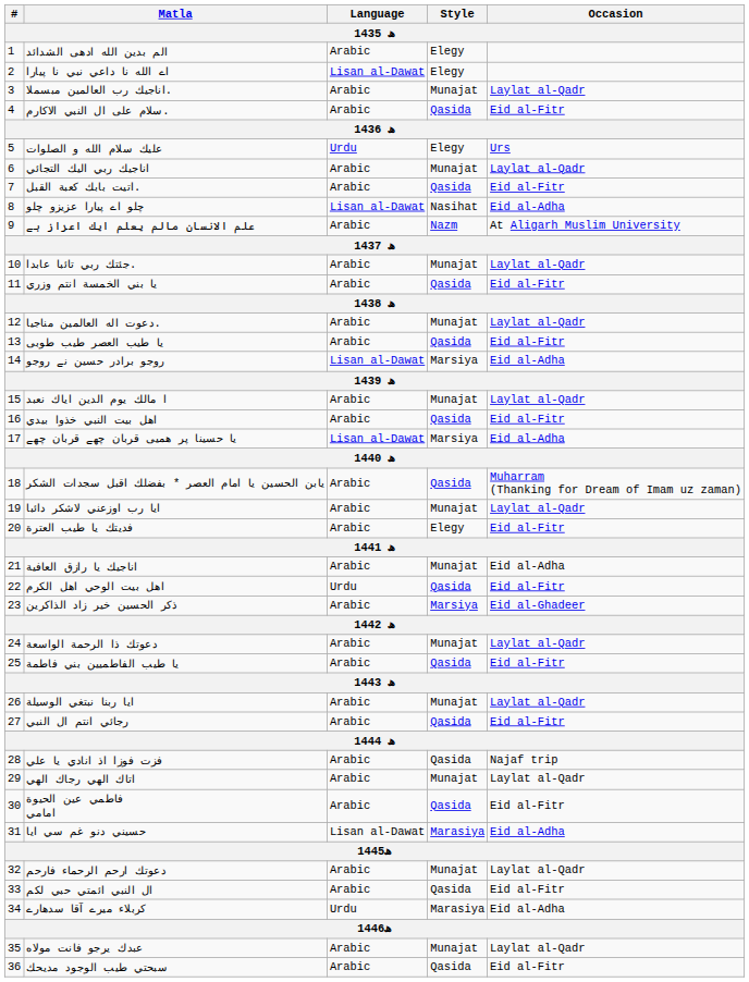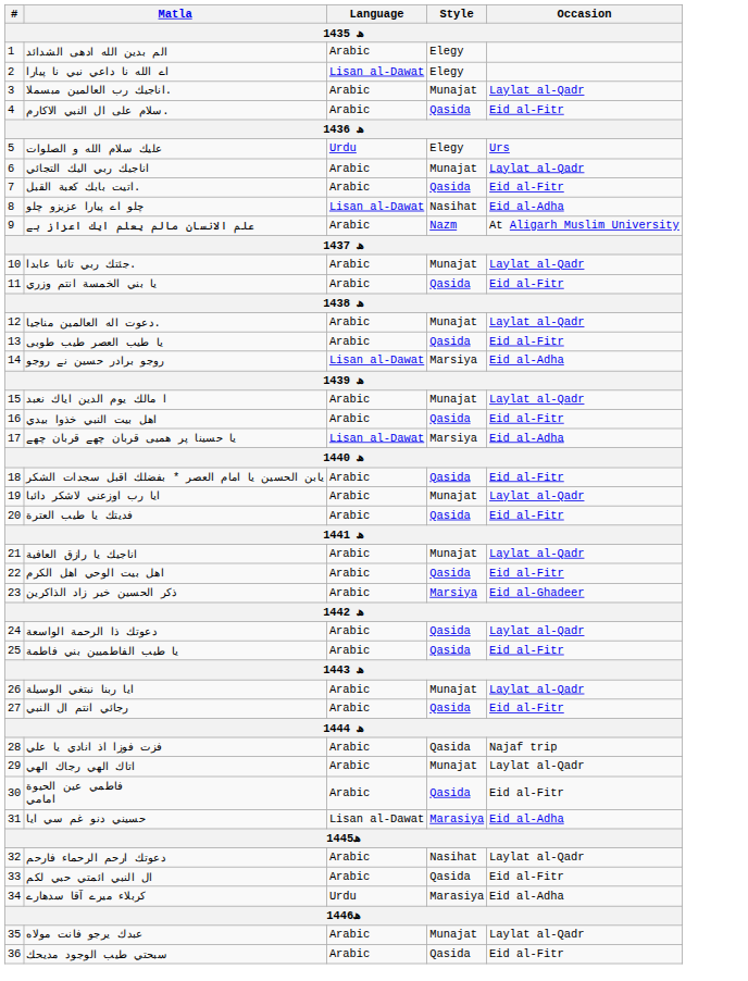 <table class="wikitable">
 <tr>
 <th>#</th>
 <th><a href='#'>Matla</a></th>
 <th>Language</th>
 <th>Style</th>
 <th>Occasion</th>
 </tr>
 <tr>
 <th colspan=5>1435 ھ</th>
 </tr>
 <tr>
 <td>1</td>
 <td>الم بدين الله ادهى الشدائد</td>
 <td>Arabic</td>
 <td>Elegy</td>
 <td></td>
 </tr>
 <tr>
 <td>2</td>
 <td>اے الله نا داعي نبي نا پيارا</td>
 <td><a href='#'>Lisan al-Dawat</a></td>
 <td>Elegy</td>
 <td></td>
 </tr>
 <tr>
 <td>3</td>
 <td>اناجيك رب العالمين مبسملا.</td>
 <td>Arabic</td>
 <td>Munajat</td>
 <td><a href='#'>Laylat al-Qadr</a></td>
 </tr>
 <tr>
 <td>4</td>
 <td>سلام على ال النبي الاكارم.</td>
 <td>Arabic</td>
 <td><a href='#'>Qasida</a></td>
 <td><a href='#'>Eid al-Fitr</a></td>
 </tr>
 <tr>
 <th colspan=5>1436 ھ</th>
 </tr>
 <tr>
 <td>5</td>
 <td>عليك سلام الله و الصلوات</td>
 <td><a href='#'>Urdu</a></td>
 <td>Elegy</td>
 <td><a href='#'>Urs</a></td>
 </tr>
 <tr>
 <td>6</td>
 <td>اناجيك ربي اليك التجائي</td>
 <td>Arabic</td>
 <td>Munajat</td>
 <td><a href='#'>Laylat al-Qadr</a></td>
 </tr>
 <tr>
 <td>7</td>
 <td>اتيت بابك كعبة القبل.</td>
 <td>Arabic</td>
 <td><a href='#'>Qasida</a></td>
 <td><a href='#'>Eid al-Fitr</a></td>
 </tr>
 <tr>
 <td>8</td>
 <td>چلو اے پیارا عزیزو چلو</td>
 <td><a href='#'>Lisan al-Dawat</a></td>
 <td>Nasihat</td>
 <td><a href='#'>Eid al-Adha</a></td>
 </tr>
 <tr>
 <td>9</td>
 <td>علم الانسان مالم یعلم ايك اعزاز ہے</td>
 <td>Arabic</td>
 <td><a href='#'>Nazm</a></td>
 <td>At <a href='#'>Aligarh Muslim University</a></td>
 </tr>
 <tr>
 <th colspan=5>1437 ھ</th>
 </tr>
 <tr>
 <td>10</td>
 <td>جئتك ربي تائبا عابدا.</td>
 <td>Arabic</td>
 <td>Munajat</td>
 <td><a href='#'>Laylat al-Qadr</a></td>
 </tr>
 <tr>
 <td>11</td>
 <td>يا بني الخمسة انتم وزري</td>
 <td>Arabic</td>
 <td><a href='#'>Qasida</a></td>
 <td><a href='#'>Eid al-Fitr</a></td>
 </tr>
 <tr>
 <th colspan=5>1438 ھ</th>
 </tr>
 <tr>
 <td>12</td>
 <td>دعوت اله العالمين مناجيا.</td>
 <td>Arabic</td>
 <td>Munajat</td>
 <td><a href='#'>Laylat al-Qadr</a></td>
 </tr>
 <tr>
 <td>13</td>
 <td>يا طيب العصر طيب طوبى</td>
 <td>Arabic</td>
 <td><a href='#'>Qasida</a></td>
 <td><a href='#'>Eid al-Fitr</a></td>
 </tr>
 <tr>
 <td>14</td>
 <td>روجو برادر حسين نے روجو</td>
 <td><a href='#'>Lisan al-Dawat</a></td>
 <td>Marsiya</td>
 <td><a href='#'>Eid al-Adha</a></td>
 </tr>
 <tr>
 <th colspan=5>1439 ھ</th>
 </tr>
 <tr>
 <td>15</td>
 <td>ا مالك يوم الدين اياك نعبد</td>
 <td>Arabic</td>
 <td>Munajat</td>
 <td><a href='#'>Laylat al-Qadr</a></td>
 </tr>
 <tr>
 <td>16</td>
 <td>اھل بيت النبي خذوا بيدي</td>
 <td>Arabic</td>
 <td><a href='#'>Qasida</a></td>
 <td><a href='#'>Eid al-Fitr</a></td>
 </tr>
 <tr>
 <td>17</td>
 <td>يا حسينا پر هميى قربان چهے قربان چهے</td>
 <td><a href='#'>Lisan al-Dawat</a></td>
 <td>Marsiya</td>
 <td><a href='#'>Eid al-Adha</a></td>
 </tr>
 <tr>
 <th colspan=5>1440 ھ</th>
 </tr>
 <tr>
 <td>18</td>
 <td>يابن الحسين يا امام العصر * بفضلك اقبل سجدات الشكر</td>
 <td>Arabic</td>
 <td><a href='#'>Qasida</a></td>
-<td><a href='#'>Muharram</a><br>(Thanking for Dream of Imam uz zaman)</td>
+<td><a href='#'>Eid al-Fitr</a></td>
 </tr>
 <tr>
 <td>19</td>
 <td>ايا رب اوزعني لاشكر دائبا</td>
 <td>Arabic</td>
 <td>Munajat</td>
 <td><a href='#'>Laylat al-Qadr</a></td>
 </tr>
 <tr>
 <td>20</td>
 <td>فديتك يا طيب العترة</td>
 <td>Arabic</td>
-<td>Elegy</td>
+<td><a href='#'>Qasida</a></td>
 <td><a href='#'>Eid al-Fitr</a></td>
 </tr>
 <tr>
 <th colspan=5>1441 ھ</th>
 </tr>
 <tr>
 <td>21</td>
 <td>اناجيك يا رازق العافية</td>
 <td>Arabic</td>
 <td>Munajat</td>
-<td>Eid al-Adha</td>
+<td><a href='#'>Laylat al-Qadr</a></td>
 </tr>
 <tr>
 <td>22</td>
 <td>اهل بيت الوحي اهل الكرم</td>
-<td>Urdu</td>
+<td>Arabic</td>
 <td><a href='#'>Qasida</a></td>
 <td><a href='#'>Eid al-Fitr</a></td>
 </tr>
 <tr>
 <td>23</td>
 <td>ذكر الحسين خير زاد الذاكرين</td>
 <td>Arabic</td>
 <td><a href='#'>Marsiya</a></td>
 <td><a href='#'>Eid al-Ghadeer</a></td>
 </tr>
 <tr>
 <th colspan=5>1442 ھ</th>
 </tr>
 <tr>
 <td>24</td>
 <td> دعوتك ذا الرحمة الواسعة</td>
 <td>Arabic</td>
-<td>Munajat</td>
+<td><a href='#'>Qasida</a></td>
 <td><a href='#'>Laylat al-Qadr</a></td>
 </tr>
 <tr>
 <td>25</td>
 <td>يا طيب الفاطميين بني فاطمة</td>
 <td>Arabic</td>
 <td><a href='#'>Qasida</a></td>
 <td><a href='#'>Eid al-Fitr</a></td>
 </tr>
 <tr>
 <th colspan=5>1443 ھ</th>
 </tr>
 <tr>
 <td>26</td>
 <td>ايا ربنا نبتغي الوسيلة</td>
 <td>Arabic</td>
 <td>Munajat</td>
 <td><a href='#'>Laylat al-Qadr</a></td>
 </tr>
 <tr>
 <td>27</td>
 <td>رجائي انتم ال النبي</td>
 <td>Arabic</td>
 <td><a href='#'>Qasida</a></td>
 <td><a href='#'>Eid al-Fitr</a></td>
 </tr>
 <tr>
 <th colspan=5>1444 ھ</th>
 </tr>
 <tr>
 <td>28</td>
 <td>فزت فوزا اذ انادي يا علي</td>
 <td>Arabic</td>
 <td>Qasida</td>
 <td>Najaf trip</td>
 </tr>
 <tr>
 <td>29</td>
 <td>اتاك الهي رجاك الهي</td>
 <td>Arabic</td>
 <td>Munajat</td>
 <td>Laylat al-Qadr</td>
 </tr>
 <tr>
 <td>30</td>
 <td>فاطمي عين الحيوة<br>امامي</td>
 <td>Arabic</td>
 <td><a href='#'>Qasida</a></td>
 <td>Eid al-Fitr</td>
 </tr>
 <tr>
 <td>31</td>
 <td>حسيني دنو غم سي ايا</td>
 <td>Lisan al-Dawat</td>
 <td><a href='#'>Marasiya</a></td>
 <td><a href='#'>Eid al-Adha</a></td>
 </tr>
 <tr>
 <th colspan="5">1445ھ</th>
 </tr>
 <tr>
 <td>32</td>
 <td>دعوتك ارحم الرحماء فارحم</td>
 <td>Arabic</td>
-<td>Munajat</td>
+<td>Nasihat</td>
 <td>Laylat al-Qadr</td>
 </tr>
 <tr>
 <td>33</td>
 <td>ال النبي ائمتي حبي لكم</td>
 <td>Arabic</td>
 <td>Qasida</td>
 <td>Eid al-Fitr</td>
 </tr>
 <tr>
 <td>34</td>
 <td>کربلاء میرے آقا سدهارے</td>
 <td>Urdu</td>
 <td>Marasiya</td>
 <td>Eid al-Adha</td>
 </tr>
 <tr>
 <th colspan="5">1446ھ</th>
 </tr>
 <tr>
 <td>35</td>
 <td>عبدك يرجو فانت مولاه</td>
 <td>Arabic</td>
 <td>Munajat</td>
 <td>Laylat al-Qadr</td>
 </tr>
 <tr>
 <td>36</td>
 <td>سبحتي  طيب الوجود مديحك</td>
 <td>Arabic</td>
 <td>Qasida</td>
 <td>Eid al-Fitr</td>
 </tr>
 </table>
